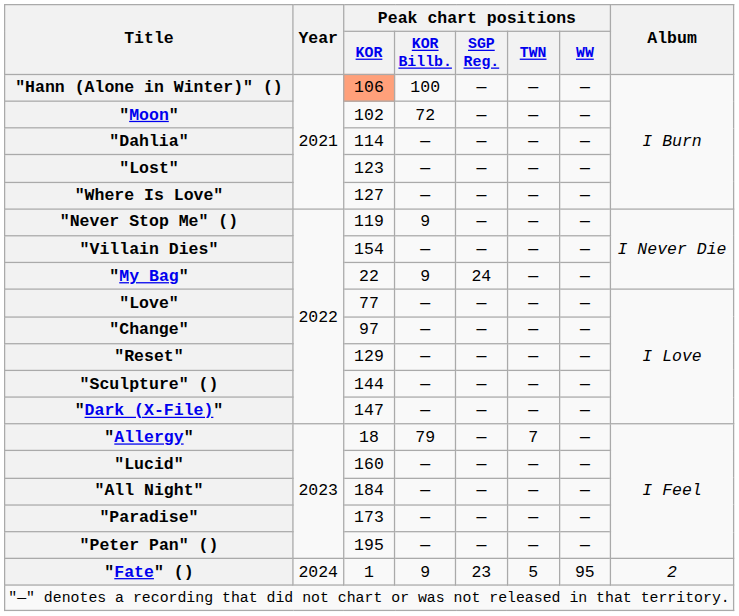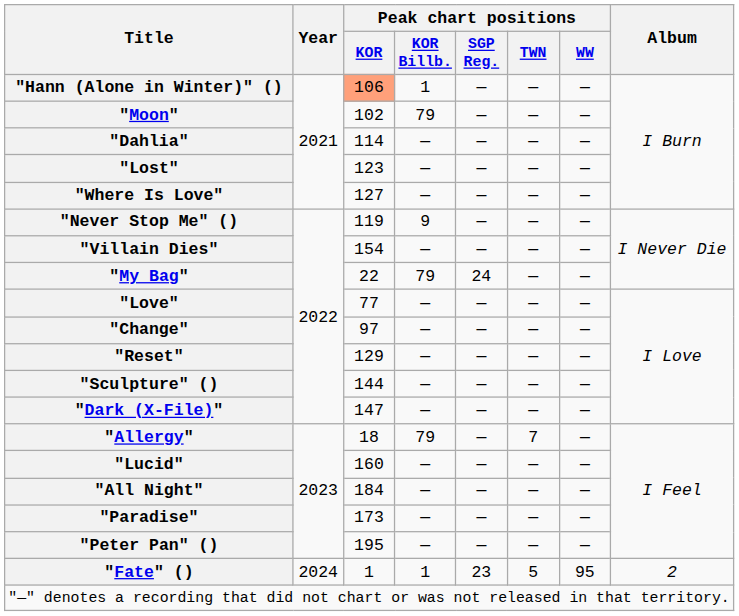 <table class="wikitable plainrowheaders" style="text-align:center">
 <tr>
 <th scope="col" rowspan="2">Title</th>
 <th scope="col" rowspan="2">Year</th>
 <th scope="col" colspan="5">Peak chart positions</th>
 <th scope="col" rowspan="2">Album</th>
 </tr>
 <tr>
 <th scope="col" style="width:3em;font-size:90%"><a href='#'>KOR</a><br></th>
 <th scope="col" style="width:3em;font-size:90%;"><a href='#'>KOR<br>Billb.</a><br></th>
 <th scope="col" style="width:3em;font-size:90%"><a href='#'>SGP<br>Reg.</a><br></th>
 <th scope="col" style="width:3em;font-size:90%"><a href='#'>TWN</a><br></th>
 <th scope="col" style="font-size:90%; width:3em"><a href='#'>WW</a><br></th>
 </tr>
 <tr>
 <th scope="row">"Hann (Alone in Winter)" ()</th>
 <td rowspan="5">2021</td>
 <td style="background: lightsalmon;">106</td>
-<td>100</td>
+<td>1</td>
 <td>—</td>
 <td>—</td>
 <td>—</td>
 <td rowspan="5"><em>I Burn</em></td>
 </tr>
 <tr>
 <th scope="row">"<a href='#'>Moon</a>"</th>
 <td>102</td>
-<td>72</td>
+<td>79</td>
 <td>—</td>
 <td>—</td>
 <td>—</td>
 </tr>
 <tr>
 <th scope="row">"Dahlia"</th>
 <td>114</td>
 <td>—</td>
 <td>—</td>
 <td>—</td>
 <td>—</td>
 </tr>
 <tr>
 <th scope="row">"Lost"</th>
 <td>123</td>
 <td>—</td>
 <td>—</td>
 <td>—</td>
 <td>—</td>
 </tr>
 <tr>
 <th scope="row">"Where Is Love"</th>
 <td>127</td>
 <td>—</td>
 <td>—</td>
 <td>—</td>
 <td>—</td>
 </tr>
 <tr>
 <th scope="row">"Never Stop Me" ()</th>
 <td rowspan="8">2022</td>
 <td>119</td>
 <td>9</td>
 <td>—</td>
 <td>—</td>
 <td>—</td>
 <td rowspan="3"><em>I Never Die</em></td>
 </tr>
 <tr>
 <th scope="row">"Villain Dies"</th>
 <td>154</td>
 <td>—</td>
 <td>—</td>
 <td>—</td>
 <td>—</td>
 </tr>
 <tr>
 <th scope="row">"<a href='#'>My Bag</a>"</th>
 <td>22</td>
-<td>9</td>
+<td>79</td>
 <td>24</td>
 <td>—</td>
 <td>—</td>
 </tr>
 <tr>
 <th scope="row">"Love"</th>
 <td>77</td>
 <td>—</td>
 <td>—</td>
 <td>—</td>
 <td>—</td>
 <td rowspan="5"><em>I Love</em></td>
 </tr>
 <tr>
 <th scope="row">"Change"</th>
 <td>97</td>
 <td>—</td>
 <td>—</td>
 <td>—</td>
 <td>—</td>
 </tr>
 <tr>
 <th scope="row">"Reset"</th>
 <td>129</td>
 <td>—</td>
 <td>—</td>
 <td>—</td>
 <td>—</td>
 </tr>
 <tr>
 <th scope="row">"Sculpture" ()</th>
 <td>144</td>
 <td>—</td>
 <td>—</td>
 <td>—</td>
 <td>—</td>
 </tr>
 <tr>
 <th scope="row">"<a href='#'>Dark (X-File)</a>"</th>
 <td>147</td>
 <td>—</td>
 <td>—</td>
 <td>—</td>
 <td>—</td>
 </tr>
 <tr>
 <th scope="row">"<a href='#'>Allergy</a>"</th>
 <td rowspan="5">2023</td>
 <td>18</td>
 <td>79</td>
 <td>—</td>
 <td>7</td>
 <td>—</td>
 <td rowspan="5"><em>I Feel</em></td>
 </tr>
 <tr>
 <th scope="row">"Lucid"</th>
 <td>160</td>
 <td>—</td>
 <td>—</td>
 <td>—</td>
 <td>—</td>
 </tr>
 <tr>
 <th scope="row">"All Night"</th>
 <td>184</td>
 <td>—</td>
 <td>—</td>
 <td>—</td>
 <td>—</td>
 </tr>
 <tr>
 <th scope="row">"Paradise"</th>
 <td>173</td>
 <td>—</td>
 <td>—</td>
 <td>—</td>
 <td>—</td>
 </tr>
 <tr>
 <th scope="row">"Peter Pan" ()</th>
 <td>195</td>
 <td>—</td>
 <td>—</td>
 <td>—</td>
 <td>—</td>
 </tr>
 <tr>
 <th scope="row">"<a href='#'>Fate</a>" ()</th>
 <td>2024</td>
 <td>1</td>
-<td>9</td>
+<td>1</td>
 <td>23</td>
 <td>5</td>
 <td>95</td>
 <td><em>2</em></td>
 </tr>
 <tr>
 <td colspan="9" style="font-size:90%">"—" denotes a recording that did not chart or was not released in that territory.</td>
 </tr>
 </table>
